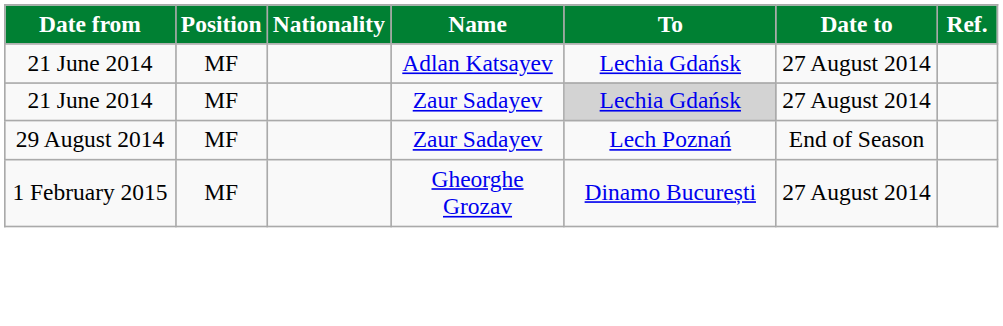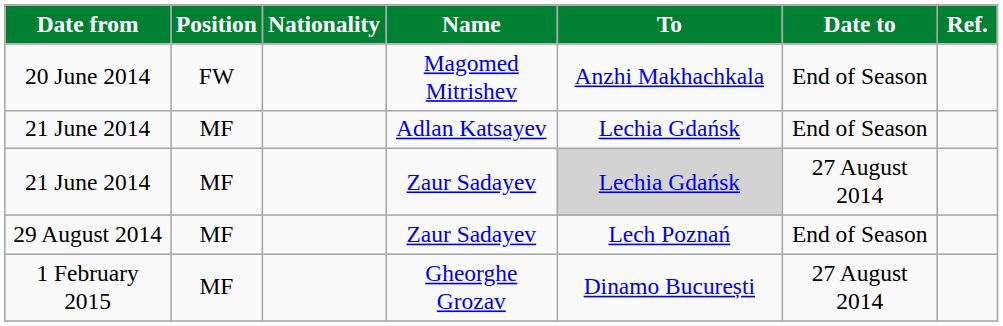 <table class="wikitable" style="text-align:center; font-size:90%; ">
 <tr>
 <th style="background:#008033; color:white; width:150px;">Date from</th>
 <th style="background:#008033; color:white; width:50px;">Position</th>
 <th style="background:#008033; color:white; width:50px;">Nationality</th>
 <th style="background:#008033; color:white; width:150px;">Name</th>
 <th style="background:#008033; color:white; width:200px;">To</th>
 <th style="background:#008033; color:white; width:150px;">Date to</th>
 <th style="background:#008033; color:white; width:35px;">Ref.</th>
 </tr>
 <tr>
+<td>20 June 2014</td>
+<td>FW</td>
+<td></td>
+<td><a href='#'>Magomed Mitrishev</a></td>
+<td><a href='#'>Anzhi Makhachkala</a></td>
+<td>End of Season</td>
+<td></td>
+</tr>
+<tr>
 <td>21 June 2014</td>
 <td>MF</td>
 <td></td>
 <td><a href='#'>Adlan Katsayev</a></td>
 <td><a href='#'>Lechia Gdańsk</a></td>
-<td>27 August 2014</td>
+<td>End of Season</td>
 <td></td>
 </tr>
 <tr>
 <td>21 June 2014</td>
 <td>MF</td>
 <td></td>
 <td><a href='#'>Zaur Sadayev</a></td>
 <td style="background: lightgrey;"><a href='#'>Lechia Gdańsk</a></td>
 <td>27 August 2014</td>
 <td></td>
 </tr>
 <tr>
 <td>29 August 2014</td>
 <td>MF</td>
 <td></td>
 <td><a href='#'>Zaur Sadayev</a></td>
 <td><a href='#'>Lech Poznań</a></td>
 <td>End of Season</td>
 <td></td>
 </tr>
 <tr>
 <td>1 February 2015</td>
 <td>MF</td>
 <td></td>
 <td><a href='#'>Gheorghe Grozav</a></td>
 <td><a href='#'>Dinamo București</a></td>
 <td>27 August 2014</td>
 <td></td>
 </tr>
 </table>
